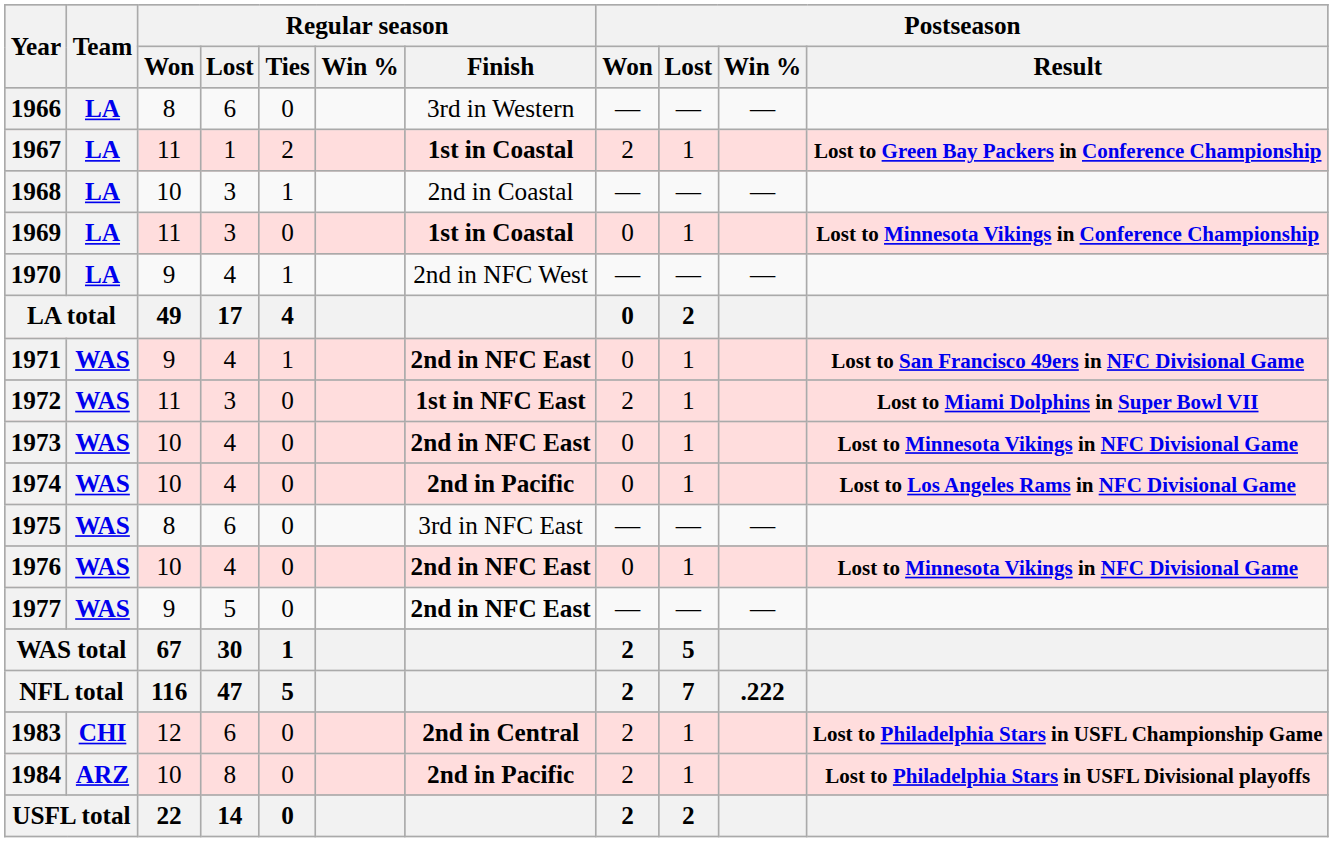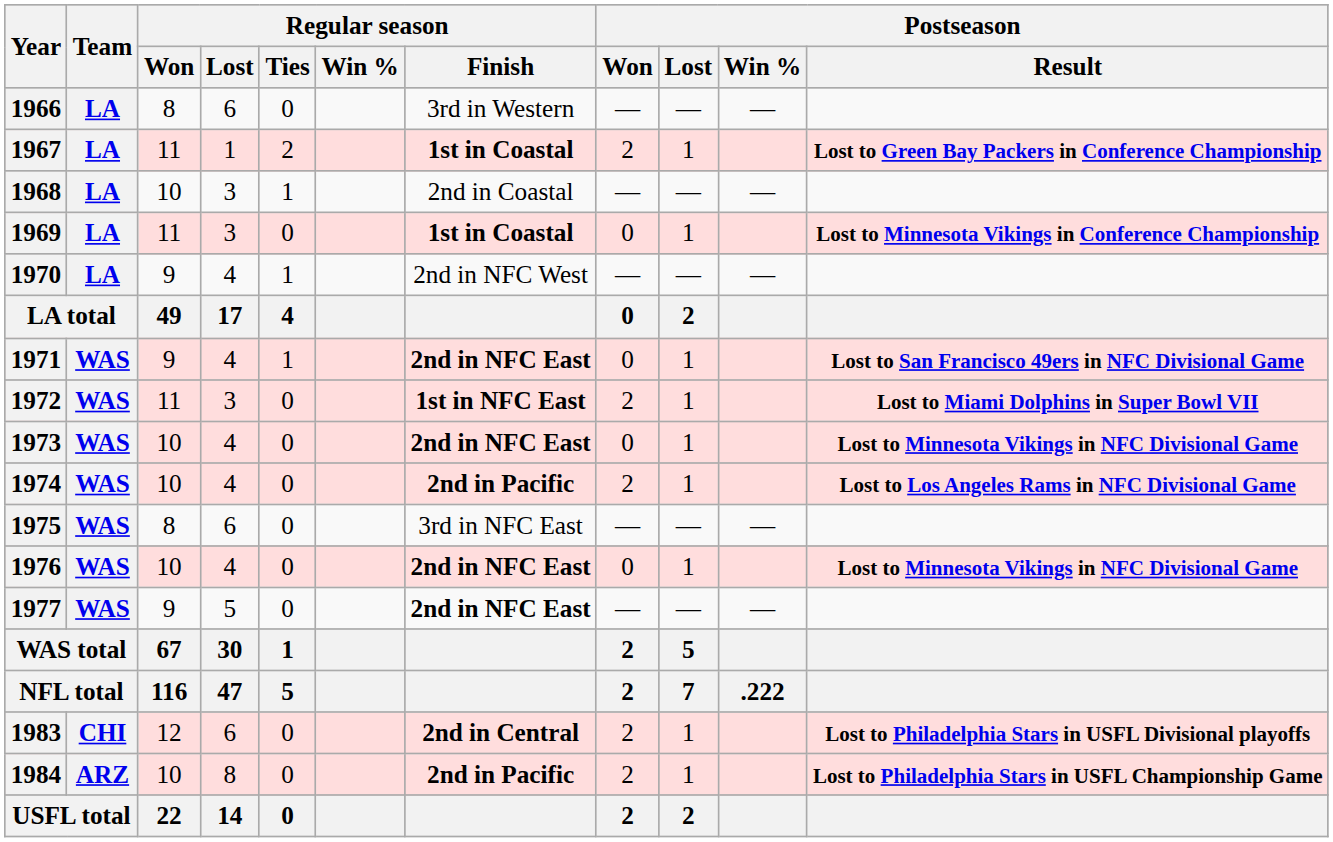 <table class="wikitable" style="font-size: 95%; text-align:center;">
 <tr>
 <th rowspan="2">Year</th>
 <th rowspan="2">Team</th>
 <th colspan="5">Regular season</th>
 <th colspan="4">Postseason</th>
 </tr>
 <tr>
 <th>Won</th>
 <th>Lost</th>
 <th>Ties</th>
 <th>Win %</th>
 <th>Finish</th>
 <th>Won</th>
 <th>Lost</th>
 <th>Win %</th>
 <th>Result</th>
 </tr>
 <tr>
 <th>1966</th>
 <th><a href='#'>LA</a></th>
 <td>8</td>
 <td>6</td>
 <td>0</td>
 <td></td>
 <td>3rd in Western</td>
 <td>—</td>
 <td>—</td>
 <td>—</td>
 <td></td>
 </tr>
 <tr style="background:#fdd;">
 <th>1967</th>
 <th><a href='#'>LA</a></th>
 <td>11</td>
 <td>1</td>
 <td>2</td>
 <td></td>
 <td><strong>1st in Coastal</strong></td>
 <td>2</td>
 <td>1</td>
 <td></td>
 <td><small><strong>Lost to <a href='#'>Green Bay Packers</a> in <a href='#'>Conference Championship</a></strong></small></td>
 </tr>
 <tr>
 <th>1968</th>
 <th><a href='#'>LA</a></th>
 <td>10</td>
 <td>3</td>
 <td>1</td>
 <td></td>
 <td>2nd in Coastal</td>
 <td>—</td>
 <td>—</td>
 <td>—</td>
 <td></td>
 </tr>
 <tr style="background:#fdd;">
 <th>1969</th>
 <th><a href='#'>LA</a></th>
 <td>11</td>
 <td>3</td>
 <td>0</td>
 <td></td>
 <td><strong>1st in Coastal</strong></td>
 <td>0</td>
 <td>1</td>
 <td></td>
 <td><small><strong>Lost to <a href='#'>Minnesota Vikings</a> in <a href='#'>Conference Championship</a></strong></small></td>
 </tr>
 <tr>
 <th>1970</th>
 <th><a href='#'>LA</a></th>
 <td>9</td>
 <td>4</td>
 <td>1</td>
 <td></td>
 <td>2nd in NFC West</td>
 <td>—</td>
 <td>—</td>
 <td>—</td>
 <td></td>
 </tr>
 <tr>
 <th colspan="2">LA total</th>
 <th>49</th>
 <th>17</th>
 <th>4</th>
 <th></th>
 <th></th>
 <th>0</th>
 <th>2</th>
 <th></th>
 <th></th>
 </tr>
 <tr style="background:#fdd;">
 <th>1971</th>
 <th><a href='#'>WAS</a></th>
 <td>9</td>
 <td>4</td>
 <td>1</td>
 <td></td>
 <td><strong>2nd in NFC East</strong></td>
 <td>0</td>
 <td>1</td>
 <td></td>
 <td><small><strong>Lost to <a href='#'>San Francisco 49ers</a> in <a href='#'>NFC Divisional Game</a></strong></small></td>
 </tr>
 <tr style="background:#fdd;">
 <th>1972</th>
 <th><a href='#'>WAS</a></th>
 <td>11</td>
 <td>3</td>
 <td>0</td>
 <td></td>
 <td><strong>1st in NFC East</strong></td>
 <td>2</td>
 <td>1</td>
 <td></td>
 <td><small><strong>Lost to <a href='#'>Miami Dolphins</a> in <a href='#'>Super Bowl VII</a></strong></small></td>
 </tr>
 <tr style="background:#fdd;">
 <th>1973</th>
 <th><a href='#'>WAS</a></th>
 <td>10</td>
 <td>4</td>
 <td>0</td>
 <td></td>
 <td><strong>2nd in NFC East</strong></td>
 <td>0</td>
 <td>1</td>
 <td></td>
 <td><small><strong>Lost to <a href='#'>Minnesota Vikings</a> in <a href='#'>NFC Divisional Game</a></strong></small></td>
 </tr>
 <tr style="background:#fdd;">
 <th>1974</th>
 <th><a href='#'>WAS</a></th>
 <td>10</td>
 <td>4</td>
 <td>0</td>
 <td></td>
 <td><strong>2nd in Pacific</strong></td>
-<td>0</td>
+<td>2</td>
 <td>1</td>
 <td></td>
 <td><small><strong>Lost to <a href='#'>Los Angeles Rams</a> in <a href='#'>NFC Divisional Game</a></strong></small></td>
 </tr>
 <tr>
 <th>1975</th>
 <th><a href='#'>WAS</a></th>
 <td>8</td>
 <td>6</td>
 <td>0</td>
 <td></td>
 <td>3rd in NFC East</td>
 <td>—</td>
 <td>—</td>
 <td>—</td>
 <td></td>
 </tr>
 <tr style="background:#fdd;">
 <th>1976</th>
 <th><a href='#'>WAS</a></th>
 <td>10</td>
 <td>4</td>
 <td>0</td>
 <td></td>
 <td><strong>2nd in NFC East</strong></td>
 <td>0</td>
 <td>1</td>
 <td></td>
 <td><small><strong>Lost to <a href='#'>Minnesota Vikings</a> in <a href='#'>NFC Divisional Game</a></strong></small></td>
 </tr>
 <tr>
 <th>1977</th>
 <th><a href='#'>WAS</a></th>
 <td>9</td>
 <td>5</td>
 <td>0</td>
 <td></td>
 <td><strong>2nd in NFC East</strong></td>
 <td>—</td>
 <td>—</td>
 <td>—</td>
 <td></td>
 </tr>
 <tr>
 <th colspan="2">WAS total</th>
 <th>67</th>
 <th>30</th>
 <th>1</th>
 <th></th>
 <th></th>
 <th>2</th>
 <th>5</th>
 <th></th>
 <th></th>
 </tr>
 <tr>
 <th colspan="2">NFL total</th>
 <th>116</th>
 <th>47</th>
 <th>5</th>
 <th></th>
 <th></th>
 <th>2</th>
 <th>7</th>
 <th>.222</th>
 <th></th>
 </tr>
 <tr style="background:#fdd;">
 <th>1983</th>
 <th><a href='#'>CHI</a></th>
 <td>12</td>
 <td>6</td>
 <td>0</td>
 <td></td>
 <td><strong>2nd in Central</strong></td>
 <td>2</td>
 <td>1</td>
 <td></td>
-<td><small><strong>Lost to <a href='#'>Philadelphia Stars</a> in USFL Championship Game</strong></small></td>
+<td><small><strong>Lost to <a href='#'>Philadelphia Stars</a> in USFL Divisional playoffs</strong></small></td>
 </tr>
 <tr style="background:#fdd;">
 <th>1984</th>
 <th><a href='#'>ARZ</a></th>
 <td>10</td>
 <td>8</td>
 <td>0</td>
 <td></td>
 <td><strong>2nd in Pacific</strong></td>
 <td>2</td>
 <td>1</td>
 <td></td>
-<td><small><strong>Lost to <a href='#'>Philadelphia Stars</a> in USFL Divisional playoffs</strong></small></td>
+<td><small><strong>Lost to <a href='#'>Philadelphia Stars</a> in USFL Championship Game</strong></small></td>
 </tr>
 <tr>
 <th colspan="2">USFL total</th>
 <th>22</th>
 <th>14</th>
 <th>0</th>
 <th></th>
 <th></th>
 <th>2</th>
 <th>2</th>
 <th></th>
 <th></th>
 </tr>
 </table>
